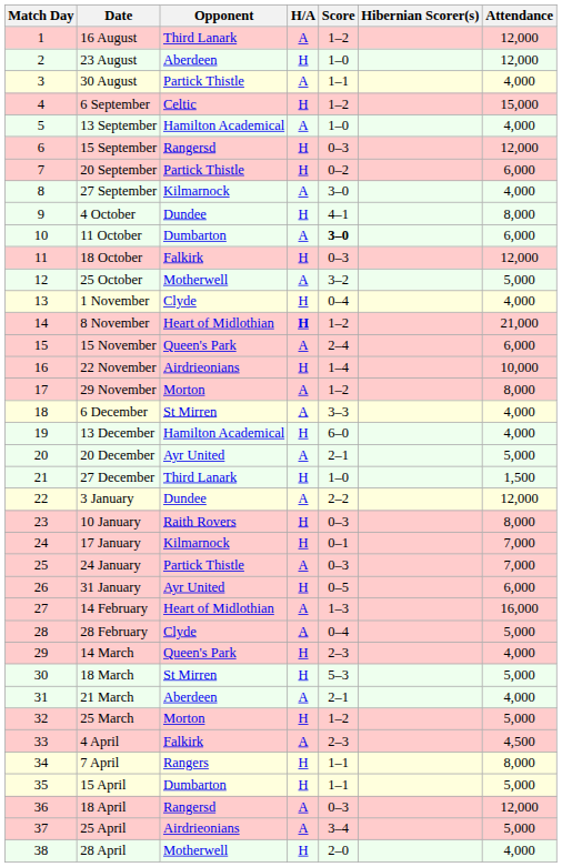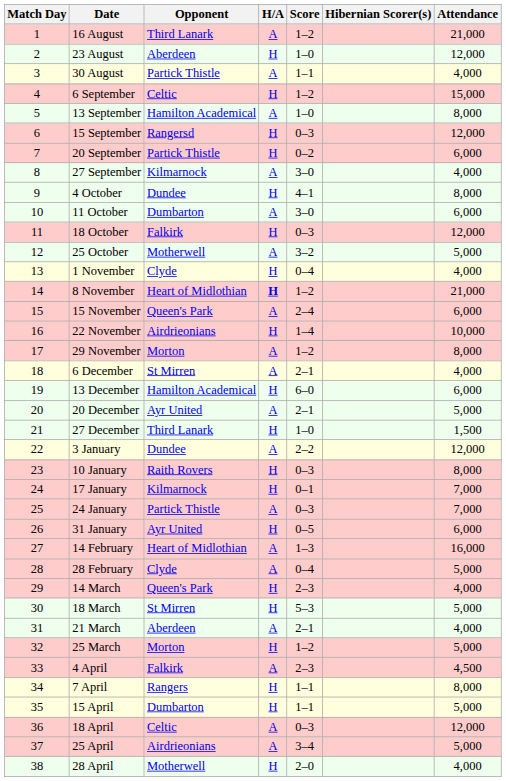 <table class="wikitable" style="text-align:center">
 <tr>
 <th>Match Day</th>
 <th>Date</th>
 <th>Opponent</th>
 <th>H/A</th>
 <th>Score</th>
 <th>Hibernian Scorer(s)</th>
 <th>Attendance</th>
 </tr>
 <tr bgcolor=#FFCCCC>
 <td>1</td>
 <td align=left>16 August</td>
 <td align=left><a href='#'>Third Lanark</a></td>
 <td><a href='#'>A</a></td>
 <td>1–2</td>
 <td align=left></td>
-<td>12,000</td>
+<td>21,000</td>
 </tr>
 <tr bgcolor=#EEFFEE>
 <td>2</td>
 <td align=left>23 August</td>
 <td align=left><a href='#'>Aberdeen</a></td>
 <td><a href='#'>H</a></td>
 <td>1–0</td>
 <td align=left></td>
 <td>12,000</td>
 </tr>
 <tr bgcolor=#FFFFDD>
 <td>3</td>
 <td align=left>30 August</td>
 <td align=left><a href='#'>Partick Thistle</a></td>
 <td><a href='#'>A</a></td>
 <td>1–1</td>
 <td align=left></td>
 <td>4,000</td>
 </tr>
 <tr bgcolor=#FFCCCC>
 <td>4</td>
 <td align=left>6 September</td>
 <td align=left><a href='#'>Celtic</a></td>
 <td><a href='#'>H</a></td>
 <td>1–2</td>
 <td align=left></td>
 <td>15,000</td>
 </tr>
 <tr bgcolor=#EEFFEE>
 <td>5</td>
 <td align=left>13 September</td>
 <td align=left><a href='#'>Hamilton Academical</a></td>
 <td><a href='#'>A</a></td>
 <td>1–0</td>
 <td align=left></td>
-<td>4,000</td>
+<td>8,000</td>
 </tr>
 <tr bgcolor=#FFCCCC>
 <td>6</td>
 <td align=left>15 September</td>
 <td align=left><a href='#'>Rangersd</a></td>
 <td><a href='#'>H</a></td>
 <td>0–3</td>
 <td align=left></td>
 <td>12,000</td>
 </tr>
 <tr bgcolor=#FFCCCC>
 <td>7</td>
 <td align=left>20 September</td>
 <td align=left><a href='#'>Partick Thistle</a></td>
 <td><a href='#'>H</a></td>
 <td>0–2</td>
 <td align=left></td>
 <td>6,000</td>
 </tr>
 <tr bgcolor=#EEFFEE>
 <td>8</td>
 <td align=left>27 September</td>
 <td align=left><a href='#'>Kilmarnock</a></td>
 <td><a href='#'>A</a></td>
 <td>3–0</td>
 <td align=left></td>
 <td>4,000</td>
 </tr>
 <tr bgcolor=#EEFFEE>
 <td>9</td>
 <td align=left>4 October</td>
 <td align=left><a href='#'>Dundee</a></td>
 <td><a href='#'>H</a></td>
 <td>4–1</td>
 <td align=left></td>
 <td>8,000</td>
 </tr>
 <tr bgcolor=#EEFFEE>
 <td>10</td>
 <td align=left>11 October</td>
 <td align=left><a href='#'>Dumbarton</a></td>
 <td><a href='#'>A</a></td>
-<td><strong>3–0</strong></td>
+<td>3–0</td>
 <td align=left></td>
 <td>6,000</td>
 </tr>
 <tr bgcolor=#FFCCCC>
 <td>11</td>
 <td align=left>18 October</td>
 <td align=left><a href='#'>Falkirk</a></td>
 <td><a href='#'>H</a></td>
 <td>0–3</td>
 <td align=left></td>
 <td>12,000</td>
 </tr>
 <tr bgcolor=#EEFFEE>
 <td>12</td>
 <td align=left>25 October</td>
 <td align=left><a href='#'>Motherwell</a></td>
 <td><a href='#'>A</a></td>
 <td>3–2</td>
 <td align=left></td>
 <td>5,000</td>
 </tr>
 <tr bgcolor=#FFFFDD>
 <td>13</td>
 <td align=left>1 November</td>
 <td align=left><a href='#'>Clyde</a></td>
 <td><a href='#'>H</a></td>
 <td>0–4</td>
 <td align=left></td>
 <td>4,000</td>
 </tr>
 <tr bgcolor=#FFCCCC>
 <td>14</td>
 <td align=left>8 November</td>
 <td align=left><a href='#'>Heart of Midlothian</a></td>
 <td><strong><a href='#'>H</a></strong></td>
 <td>1–2</td>
 <td align=left></td>
 <td>21,000</td>
 </tr>
 <tr bgcolor=#FFCCCC>
 <td>15</td>
 <td align=left>15 November</td>
 <td align=left><a href='#'>Queen's Park</a></td>
 <td><a href='#'>A</a></td>
 <td>2–4</td>
 <td align=left></td>
 <td>6,000</td>
 </tr>
 <tr bgcolor=#FFCCCC>
 <td>16</td>
 <td align=left>22 November</td>
 <td align=left><a href='#'>Airdrieonians</a></td>
 <td><a href='#'>H</a></td>
 <td>1–4</td>
 <td align=left></td>
 <td>10,000</td>
 </tr>
 <tr bgcolor=#FFCCCC>
 <td>17</td>
 <td align=left>29 November</td>
 <td align=left><a href='#'>Morton</a></td>
 <td><a href='#'>A</a></td>
 <td>1–2</td>
 <td align=left></td>
 <td>8,000</td>
 </tr>
 <tr bgcolor=#FFFFDD>
 <td>18</td>
 <td align=left>6 December</td>
 <td align=left><a href='#'>St Mirren</a></td>
 <td><a href='#'>A</a></td>
-<td>3–3</td>
+<td>2–1</td>
 <td align=left></td>
 <td>4,000</td>
 </tr>
 <tr bgcolor=#EEFFEE>
 <td>19</td>
 <td align=left>13 December</td>
 <td align=left><a href='#'>Hamilton Academical</a></td>
 <td><a href='#'>H</a></td>
 <td>6–0</td>
 <td align=left></td>
-<td>4,000</td>
+<td>6,000</td>
 </tr>
 <tr bgcolor=#EEFFEE>
 <td>20</td>
 <td align=left>20 December</td>
 <td align=left><a href='#'>Ayr United</a></td>
 <td><a href='#'>A</a></td>
 <td>2–1</td>
 <td align=left></td>
 <td>5,000</td>
 </tr>
 <tr bgcolor=#EEFFEE>
 <td>21</td>
 <td align=left>27 December</td>
 <td align=left><a href='#'>Third Lanark</a></td>
 <td><a href='#'>H</a></td>
 <td>1–0</td>
 <td align=left></td>
 <td>1,500</td>
 </tr>
 <tr bgcolor=#FFFFDD>
 <td>22</td>
 <td align=left>3 January</td>
 <td align=left><a href='#'>Dundee</a></td>
 <td><a href='#'>A</a></td>
 <td>2–2</td>
 <td align=left></td>
 <td>12,000</td>
 </tr>
 <tr bgcolor=#FFCCCC>
 <td>23</td>
 <td align=left>10 January</td>
 <td align=left><a href='#'>Raith Rovers</a></td>
 <td><a href='#'>H</a></td>
 <td>0–3</td>
 <td align=left></td>
 <td>8,000</td>
 </tr>
 <tr bgcolor=#FFCCCC>
 <td>24</td>
 <td align=left>17 January</td>
 <td align=left><a href='#'>Kilmarnock</a></td>
 <td><a href='#'>H</a></td>
 <td>0–1</td>
 <td align=left></td>
 <td>7,000</td>
 </tr>
 <tr bgcolor=#FFCCCC>
 <td>25</td>
 <td align=left>24 January</td>
 <td align=left><a href='#'>Partick Thistle</a></td>
 <td><a href='#'>A</a></td>
 <td>0–3</td>
 <td align=left></td>
 <td>7,000</td>
 </tr>
 <tr bgcolor=#FFCCCC>
 <td>26</td>
 <td align=left>31 January</td>
 <td align=left><a href='#'>Ayr United</a></td>
 <td><a href='#'>H</a></td>
 <td>0–5</td>
 <td align=left></td>
 <td>6,000</td>
 </tr>
 <tr bgcolor=#FFCCCC>
 <td>27</td>
 <td align=left>14 February</td>
 <td align=left><a href='#'>Heart of Midlothian</a></td>
 <td><a href='#'>A</a></td>
 <td>1–3</td>
 <td align=left></td>
 <td>16,000</td>
 </tr>
 <tr bgcolor=#FFCCCC>
 <td>28</td>
 <td align=left>28 February</td>
 <td align=left><a href='#'>Clyde</a></td>
 <td><a href='#'>A</a></td>
 <td>0–4</td>
 <td align=left></td>
 <td>5,000</td>
 </tr>
 <tr bgcolor=#FFCCCC>
 <td>29</td>
 <td align=left>14 March</td>
 <td align=left><a href='#'>Queen's Park</a></td>
 <td><a href='#'>H</a></td>
 <td>2–3</td>
 <td align=left></td>
 <td>4,000</td>
 </tr>
 <tr bgcolor=#EEFFEE>
 <td>30</td>
 <td align=left>18 March</td>
 <td align=left><a href='#'>St Mirren</a></td>
 <td><a href='#'>H</a></td>
 <td>5–3</td>
 <td align=left></td>
 <td>5,000</td>
 </tr>
 <tr bgcolor=#EEFFEE>
 <td>31</td>
 <td align=left>21 March</td>
 <td align=left><a href='#'>Aberdeen</a></td>
 <td><a href='#'>A</a></td>
 <td>2–1</td>
 <td align=left></td>
 <td>4,000</td>
 </tr>
 <tr bgcolor=#FFCCCC>
 <td>32</td>
 <td align=left>25 March</td>
 <td align=left><a href='#'>Morton</a></td>
 <td><a href='#'>H</a></td>
 <td>1–2</td>
 <td align=left></td>
 <td>5,000</td>
 </tr>
 <tr bgcolor=#FFCCCC>
 <td>33</td>
 <td align=left>4 April</td>
 <td align=left><a href='#'>Falkirk</a></td>
 <td><a href='#'>A</a></td>
 <td>2–3</td>
 <td align=left></td>
 <td>4,500</td>
 </tr>
 <tr bgcolor=#FFFFDD>
 <td>34</td>
 <td align=left>7 April</td>
 <td align=left><a href='#'>Rangers</a></td>
 <td><a href='#'>H</a></td>
 <td>1–1</td>
 <td align=left></td>
 <td>8,000</td>
 </tr>
 <tr bgcolor=#FFFFDD>
 <td>35</td>
 <td align=left>15 April</td>
 <td align=left><a href='#'>Dumbarton</a></td>
 <td><a href='#'>H</a></td>
 <td>1–1</td>
 <td align=left></td>
 <td>5,000</td>
 </tr>
 <tr bgcolor=#FFCCCC>
 <td>36</td>
 <td align=left>18 April</td>
-<td align=left><a href='#'>Rangersd</a></td>
+<td align=left><a href='#'>Celtic</a></td>
 <td><a href='#'>A</a></td>
 <td>0–3</td>
 <td align=left></td>
 <td>12,000</td>
 </tr>
 <tr bgcolor=#FFCCCC>
 <td>37</td>
 <td align=left>25 April</td>
 <td align=left><a href='#'>Airdrieonians</a></td>
 <td><a href='#'>A</a></td>
 <td>3–4</td>
 <td align=left></td>
 <td>5,000</td>
 </tr>
 <tr bgcolor=#EEFFEE>
 <td>38</td>
 <td align=left>28 April</td>
 <td align=left><a href='#'>Motherwell</a></td>
 <td><a href='#'>H</a></td>
 <td>2–0</td>
 <td align=left></td>
 <td>4,000</td>
 </tr>
 </table>
